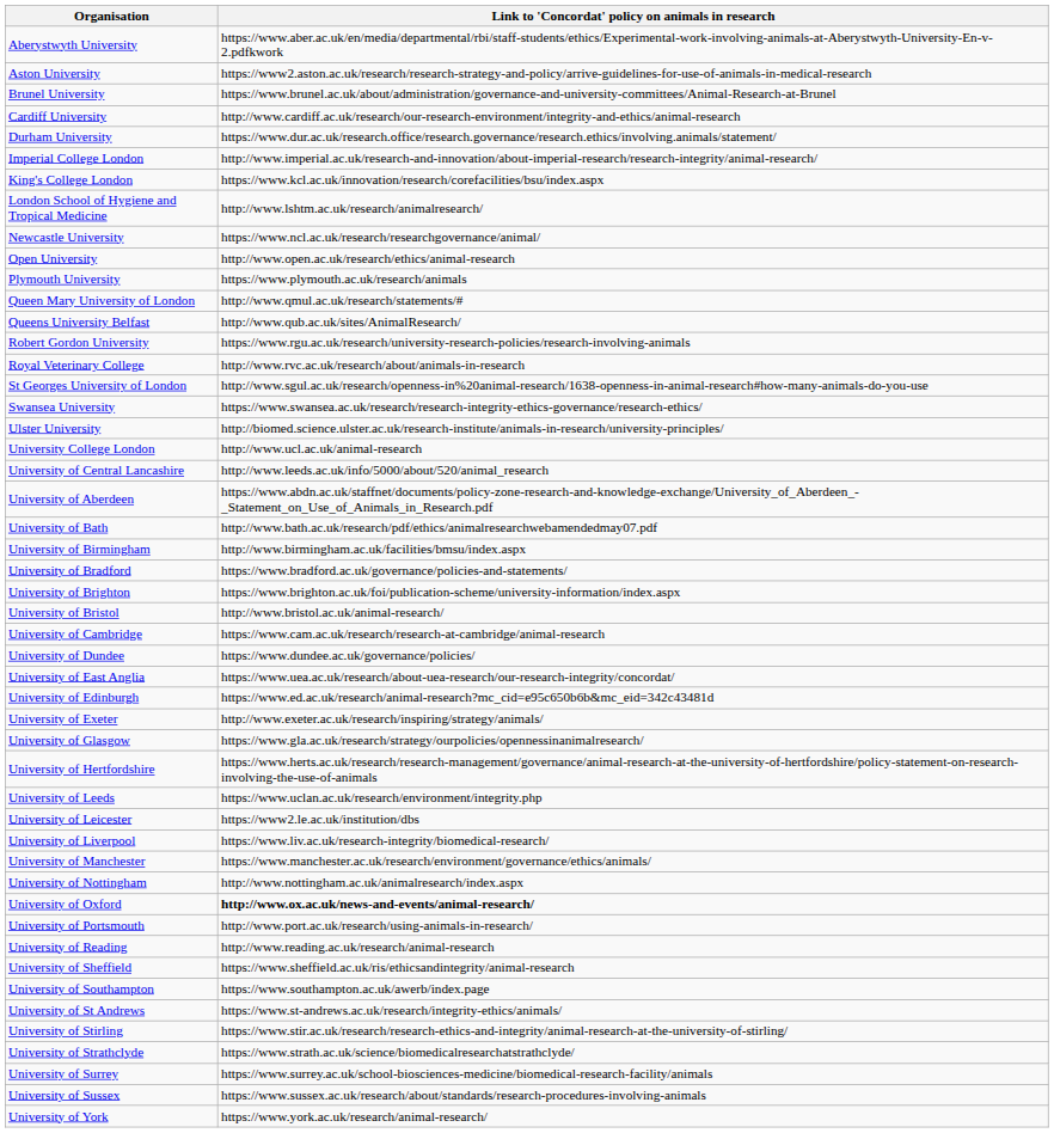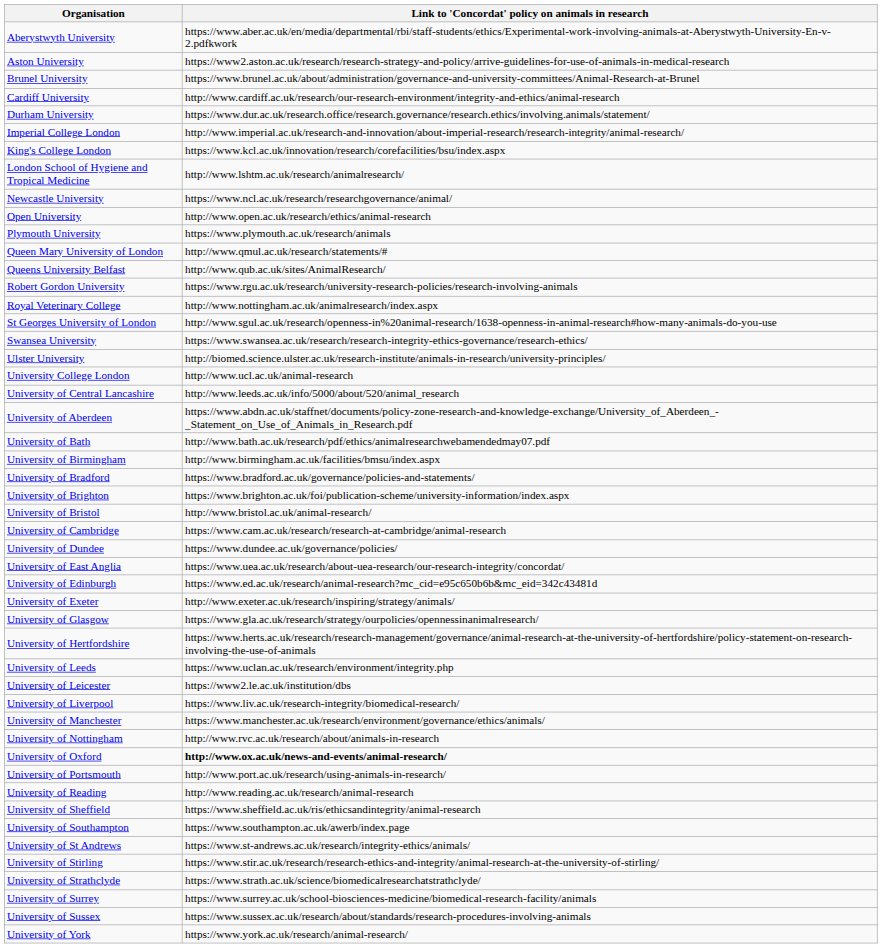 <table class="wikitable">
 <tr>
 <th>Organisation</th>
 <th>Link to 'Concordat' policy on animals in research</th>
 </tr>
 <tr>
 <td><a href='#'>Aberystwyth University</a></td>
 <td>https://www.aber.ac.uk/en/media/departmental/rbi/staff-students/ethics/Experimental-work-involving-animals-at-Aberystwyth-University-En-v-2.pdfkwork</td>
 </tr>
 <tr>
 <td><a href='#'>Aston University</a></td>
 <td>https://www2.aston.ac.uk/research/research-strategy-and-policy/arrive-guidelines-for-use-of-animals-in-medical-research</td>
 </tr>
 <tr>
 <td><a href='#'>Brunel University</a></td>
 <td>https://www.brunel.ac.uk/about/administration/governance-and-university-committees/Animal-Research-at-Brunel</td>
 </tr>
 <tr>
 <td><a href='#'>Cardiff University</a></td>
 <td>http://www.cardiff.ac.uk/research/our-research-environment/integrity-and-ethics/animal-research</td>
 </tr>
 <tr>
 <td><a href='#'>Durham University</a></td>
 <td>https://www.dur.ac.uk/research.office/research.governance/research.ethics/involving.animals/statement/</td>
 </tr>
 <tr>
 <td><a href='#'>Imperial College London</a></td>
 <td>http://www.imperial.ac.uk/research-and-innovation/about-imperial-research/research-integrity/animal-research/</td>
 </tr>
 <tr>
 <td><a href='#'>King's College London</a></td>
 <td>https://www.kcl.ac.uk/innovation/research/corefacilities/bsu/index.aspx</td>
 </tr>
 <tr>
 <td><a href='#'>London School of Hygiene and Tropical Medicine</a></td>
 <td>http://www.lshtm.ac.uk/research/animalresearch/</td>
 </tr>
 <tr>
 <td><a href='#'>Newcastle University</a></td>
 <td>https://www.ncl.ac.uk/research/researchgovernance/animal/</td>
 </tr>
 <tr>
 <td><a href='#'>Open University</a></td>
 <td>http://www.open.ac.uk/research/ethics/animal-research</td>
 </tr>
 <tr>
 <td><a href='#'>Plymouth University</a></td>
 <td>https://www.plymouth.ac.uk/research/animals</td>
 </tr>
 <tr>
 <td><a href='#'>Queen Mary University of London</a></td>
 <td>http://www.qmul.ac.uk/research/statements/#</td>
 </tr>
 <tr>
 <td><a href='#'>Queens University Belfast</a></td>
 <td>http://www.qub.ac.uk/sites/AnimalResearch/</td>
 </tr>
 <tr>
 <td><a href='#'>Robert Gordon University</a></td>
 <td>https://www.rgu.ac.uk/research/university-research-policies/research-involving-animals</td>
 </tr>
 <tr>
 <td><a href='#'>Royal Veterinary College</a></td>
-<td>http://www.rvc.ac.uk/research/about/animals-in-research</td>
+<td>http://www.nottingham.ac.uk/animalresearch/index.aspx</td>
 </tr>
 <tr>
 <td><a href='#'>St Georges University of London</a></td>
 <td>http://www.sgul.ac.uk/research/openness-in%20animal-research/1638-openness-in-animal-research#how-many-animals-do-you-use</td>
 </tr>
 <tr>
 <td><a href='#'>Swansea University</a></td>
 <td>https://www.swansea.ac.uk/research/research-integrity-ethics-governance/research-ethics/</td>
 </tr>
 <tr>
 <td><a href='#'>Ulster University</a></td>
 <td>http://biomed.science.ulster.ac.uk/research-institute/animals-in-research/university-principles/</td>
 </tr>
 <tr>
 <td><a href='#'>University College London</a></td>
 <td>http://www.ucl.ac.uk/animal-research</td>
 </tr>
 <tr>
 <td><a href='#'>University of Central Lancashire</a></td>
 <td>http://www.leeds.ac.uk/info/5000/about/520/animal_research</td>
 </tr>
 <tr>
 <td><a href='#'>University of Aberdeen</a></td>
 <td>https://www.abdn.ac.uk/staffnet/documents/policy-zone-research-and-knowledge-exchange/University_of_Aberdeen_-_Statement_on_Use_of_Animals_in_Research.pdf</td>
 </tr>
 <tr>
 <td><a href='#'>University of Bath</a></td>
 <td>http://www.bath.ac.uk/research/pdf/ethics/animalresearchwebamendedmay07.pdf</td>
 </tr>
 <tr>
 <td><a href='#'>University of Birmingham</a></td>
 <td>http://www.birmingham.ac.uk/facilities/bmsu/index.aspx</td>
 </tr>
 <tr>
 <td><a href='#'>University of Bradford</a></td>
 <td>https://www.bradford.ac.uk/governance/policies-and-statements/</td>
 </tr>
 <tr>
 <td><a href='#'>University of Brighton</a></td>
 <td>https://www.brighton.ac.uk/foi/publication-scheme/university-information/index.aspx</td>
 </tr>
 <tr>
 <td><a href='#'>University of Bristol</a></td>
 <td>http://www.bristol.ac.uk/animal-research/</td>
 </tr>
 <tr>
 <td><a href='#'>University of Cambridge</a></td>
 <td>https://www.cam.ac.uk/research/research-at-cambridge/animal-research</td>
 </tr>
 <tr>
 <td><a href='#'>University of Dundee</a></td>
 <td>https://www.dundee.ac.uk/governance/policies/</td>
 </tr>
 <tr>
 <td><a href='#'>University of East Anglia</a></td>
 <td>https://www.uea.ac.uk/research/about-uea-research/our-research-integrity/concordat/</td>
 </tr>
 <tr>
 <td><a href='#'>University of Edinburgh</a></td>
 <td>https://www.ed.ac.uk/research/animal-research?mc_cid=e95c650b6b&mc_eid=342c43481d</td>
 </tr>
 <tr>
 <td><a href='#'>University of Exeter</a></td>
 <td>http://www.exeter.ac.uk/research/inspiring/strategy/animals/</td>
 </tr>
 <tr>
 <td><a href='#'>University of Glasgow</a></td>
 <td>https://www.gla.ac.uk/research/strategy/ourpolicies/opennessinanimalresearch/</td>
 </tr>
 <tr>
 <td><a href='#'>University of Hertfordshire</a></td>
 <td>https://www.herts.ac.uk/research/research-management/governance/animal-research-at-the-university-of-hertfordshire/policy-statement-on-research-involving-the-use-of-animals</td>
 </tr>
 <tr>
 <td><a href='#'>University of Leeds</a></td>
 <td>https://www.uclan.ac.uk/research/environment/integrity.php</td>
 </tr>
 <tr>
 <td><a href='#'>University of Leicester</a></td>
 <td>https://www2.le.ac.uk/institution/dbs</td>
 </tr>
 <tr>
 <td><a href='#'>University of Liverpool</a></td>
 <td>https://www.liv.ac.uk/research-integrity/biomedical-research/</td>
 </tr>
 <tr>
 <td><a href='#'>University of Manchester</a></td>
 <td>https://www.manchester.ac.uk/research/environment/governance/ethics/animals/</td>
 </tr>
 <tr>
 <td><a href='#'>University of Nottingham</a></td>
-<td>http://www.nottingham.ac.uk/animalresearch/index.aspx</td>
+<td>http://www.rvc.ac.uk/research/about/animals-in-research</td>
 </tr>
 <tr>
 <td><a href='#'>University of Oxford</a></td>
 <td><strong>http://www.ox.ac.uk/news-and-events/animal-research/</strong></td>
 </tr>
 <tr>
 <td><a href='#'>University of Portsmouth</a></td>
 <td>http://www.port.ac.uk/research/using-animals-in-research/</td>
 </tr>
 <tr>
 <td><a href='#'>University of Reading</a></td>
 <td>http://www.reading.ac.uk/research/animal-research</td>
 </tr>
 <tr>
 <td><a href='#'>University of Sheffield</a></td>
 <td>https://www.sheffield.ac.uk/ris/ethicsandintegrity/animal-research</td>
 </tr>
 <tr>
 <td><a href='#'>University of Southampton</a></td>
 <td>https://www.southampton.ac.uk/awerb/index.page</td>
 </tr>
 <tr>
 <td><a href='#'>University of St Andrews</a></td>
 <td>https://www.st-andrews.ac.uk/research/integrity-ethics/animals/</td>
 </tr>
 <tr>
 <td><a href='#'>University of Stirling</a></td>
 <td>https://www.stir.ac.uk/research/research-ethics-and-integrity/animal-research-at-the-university-of-stirling/</td>
 </tr>
 <tr>
 <td><a href='#'>University of Strathclyde</a></td>
 <td>https://www.strath.ac.uk/science/biomedicalresearchatstrathclyde/</td>
 </tr>
 <tr>
 <td><a href='#'>University of Surrey</a></td>
 <td>https://www.surrey.ac.uk/school-biosciences-medicine/biomedical-research-facility/animals</td>
 </tr>
 <tr>
 <td><a href='#'>University of Sussex</a></td>
 <td>https://www.sussex.ac.uk/research/about/standards/research-procedures-involving-animals</td>
 </tr>
 <tr>
 <td><a href='#'>University of York</a></td>
 <td>https://www.york.ac.uk/research/animal-research/</td>
 </tr>
 </table>
